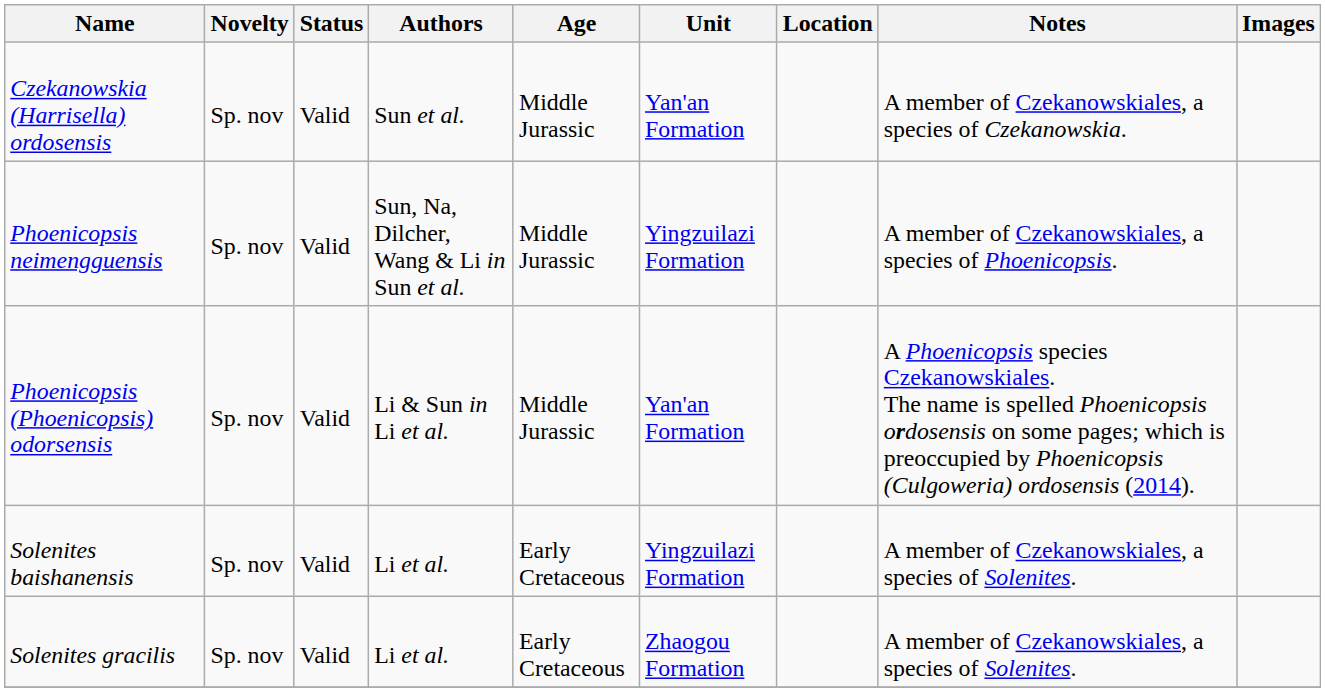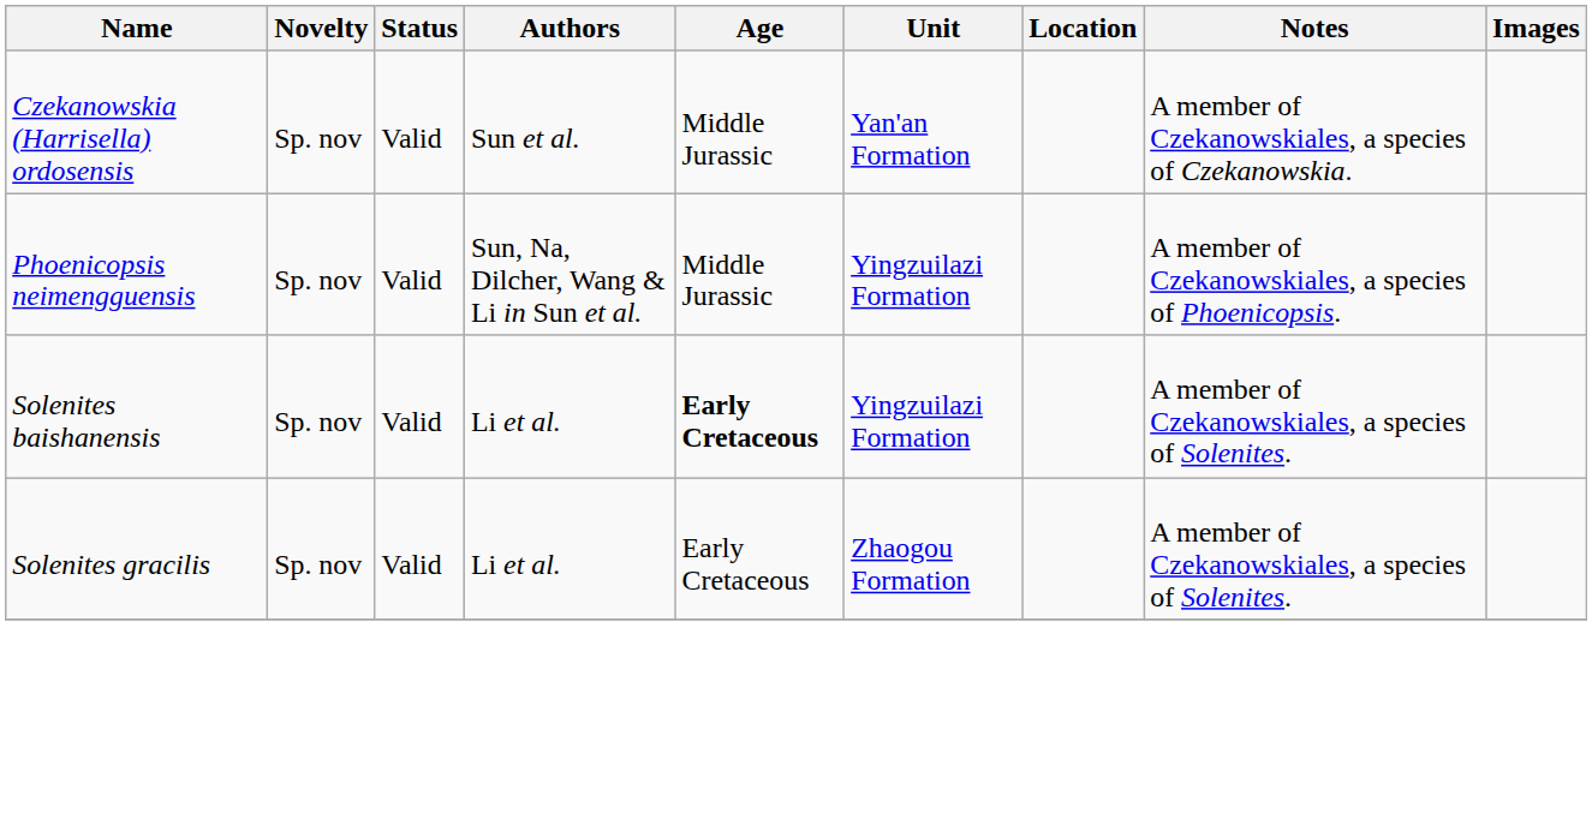 <table class="wikitable sortable" align="center" width="100%">
 <tr>
 <th>Name</th>
 <th>Novelty</th>
 <th>Status</th>
 <th>Authors</th>
 <th>Age</th>
 <th>Unit</th>
 <th>Location</th>
 <th>Notes</th>
 <th>Images</th>
 </tr>
 <tr>
 <td><br><em><a href='#'>Czekanowskia (Harrisella) ordosensis</a></em></td>
 <td><br>Sp. nov</td>
 <td><br>Valid</td>
 <td><br>Sun <em>et al.</em></td>
 <td><br>Middle Jurassic</td>
 <td><br><a href='#'>Yan'an Formation</a></td>
 <td><br></td>
 <td><br>A member of <a href='#'>Czekanowskiales</a>, a species of <em>Czekanowskia</em>.</td>
 <td></td>
 </tr>
 <tr>
 <td><br><em><a href='#'>Phoenicopsis neimengguensis</a></em></td>
 <td><br>Sp. nov</td>
 <td><br>Valid</td>
 <td><br>Sun, Na, Dilcher, Wang & Li <em>in</em> Sun <em>et al.</em></td>
 <td><br>Middle Jurassic</td>
 <td><br><a href='#'>Yingzuilazi Formation</a></td>
 <td><br></td>
 <td><br>A member of <a href='#'>Czekanowskiales</a>, a species of <em><a href='#'>Phoenicopsis</a></em>.</td>
 <td></td>
 </tr>
 <tr>
-<td><br><em><a href='#'>Phoenicopsis (Phoenicopsis) odorsensis</a></em></td>
-<td><br>Sp. nov</td>
-<td><br>Valid</td>
-<td><br>Li & Sun <em>in</em> Li <em>et al.</em></td>
-<td><br>Middle Jurassic</td>
-<td><br><a href='#'>Yan'an Formation</a></td>
-<td><br></td>
-<td><br>A <em><a href='#'>Phoenicopsis</a></em> species <a href='#'>Czekanowskiales</a>.<br> The name is spelled <em>Phoenicopsis o<strong>r</strong>dosensis</em> on some pages; which is preoccupied by <em>Phoenicopsis (Culgoweria) ordosensis</em> (<a href='#'>2014</a>).</td>
-<td></td>
-</tr>
-<tr>
 <td><br><em>Solenites baishanensis</em></td>
 <td><br>Sp. nov</td>
 <td><br>Valid</td>
 <td><br>Li <em>et al.</em></td>
-<td><br>Early Cretaceous</td>
+<td><strong><br>Early Cretaceous</strong></td>
 <td><br><a href='#'>Yingzuilazi Formation</a></td>
 <td><br></td>
 <td><br>A member of <a href='#'>Czekanowskiales</a>, a species of <em><a href='#'>Solenites</a></em>.</td>
 <td></td>
 </tr>
 <tr>
 <td><br><em>Solenites gracilis</em></td>
 <td><br>Sp. nov</td>
 <td><br>Valid</td>
 <td><br>Li <em>et al.</em></td>
 <td><br>Early Cretaceous</td>
 <td><br><a href='#'>Zhaogou Formation</a></td>
 <td><br></td>
 <td><br>A member of <a href='#'>Czekanowskiales</a>, a species of <em><a href='#'>Solenites</a></em>.</td>
 <td></td>
 </tr>
 <tr>
 </tr>
 </table>
